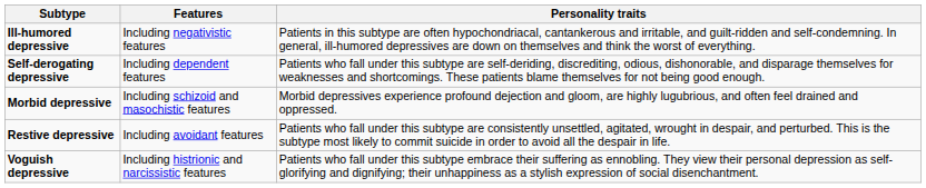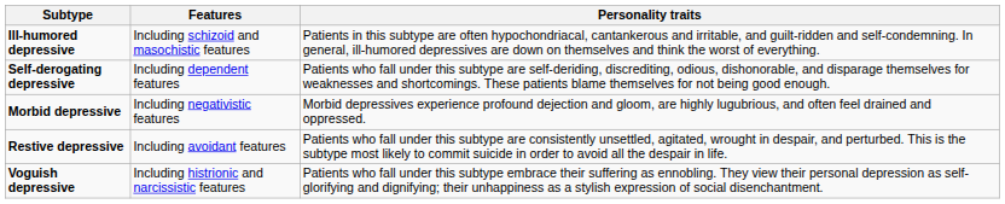 <table class="wikitable">
 <tr>
 <th>Subtype</th>
 <th>Features</th>
 <th>Personality traits</th>
 </tr>
 <tr>
 <td><strong>Ill-humored depressive</strong></td>
-<td>Including <a href='#'>negativistic</a> features</td>
+<td>Including <a href='#'>schizoid</a> and <a href='#'>masochistic</a> features</td>
 <td>Patients in this subtype are often hypochondriacal, cantankerous and irritable, and guilt-ridden and self-condemning. In general, ill-humored depressives are down on themselves and think the worst of everything.</td>
 </tr>
 <tr>
 <td><strong>Self-derogating depressive</strong></td>
 <td>Including <a href='#'>dependent</a> features</td>
 <td>Patients who fall under this subtype are self-deriding, discrediting, odious, dishonorable, and disparage themselves for weaknesses and shortcomings. These patients blame themselves for not being good enough.</td>
 </tr>
 <tr>
 <td><strong>Morbid depressive</strong></td>
-<td>Including <a href='#'>schizoid</a> and <a href='#'>masochistic</a> features</td>
+<td>Including <a href='#'>negativistic</a> features</td>
 <td>Morbid depressives experience profound dejection and gloom, are highly lugubrious, and often feel drained and oppressed.</td>
 </tr>
 <tr>
 <td><strong>Restive depressive</strong></td>
 <td>Including <a href='#'>avoidant</a> features</td>
 <td>Patients who fall under this subtype are consistently unsettled, agitated, wrought in despair, and perturbed. This is the subtype most likely to commit suicide in order to avoid all the despair in life.</td>
 </tr>
 <tr>
 <td><strong>Voguish depressive</strong></td>
 <td>Including <a href='#'>histrionic</a> and <a href='#'>narcissistic</a> features</td>
 <td>Patients who fall under this subtype embrace their suffering as ennobling. They view their personal depression as self-glorifying and dignifying; their unhappiness as a stylish expression of social disenchantment.</td>
 </tr>
 </table>
